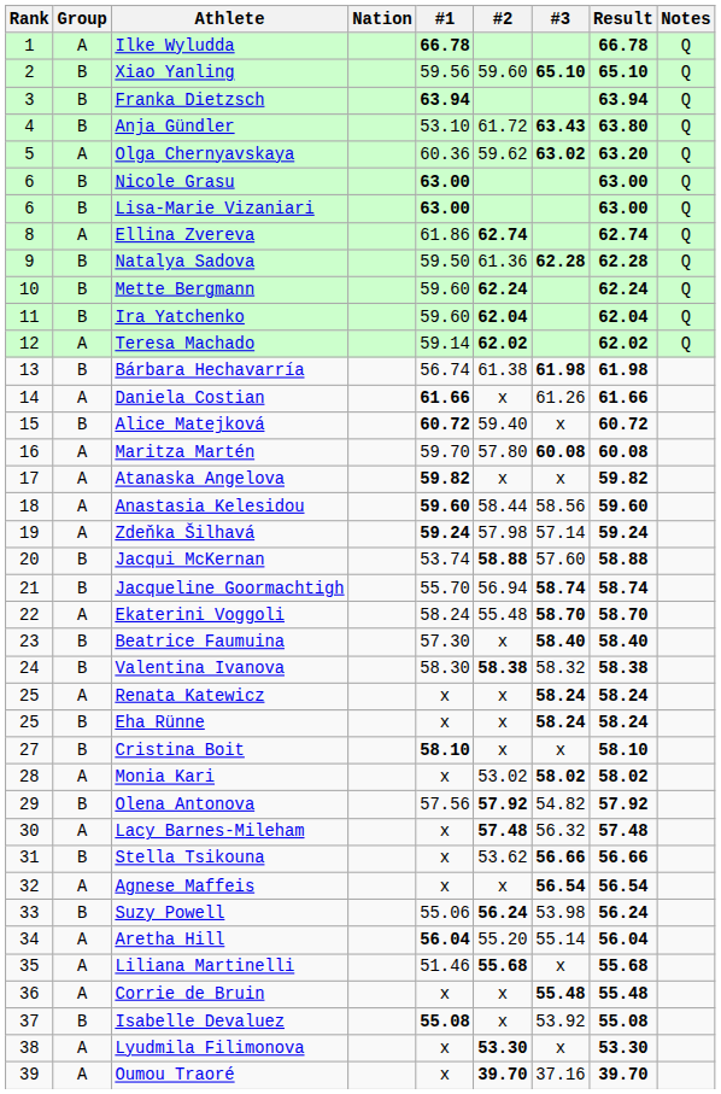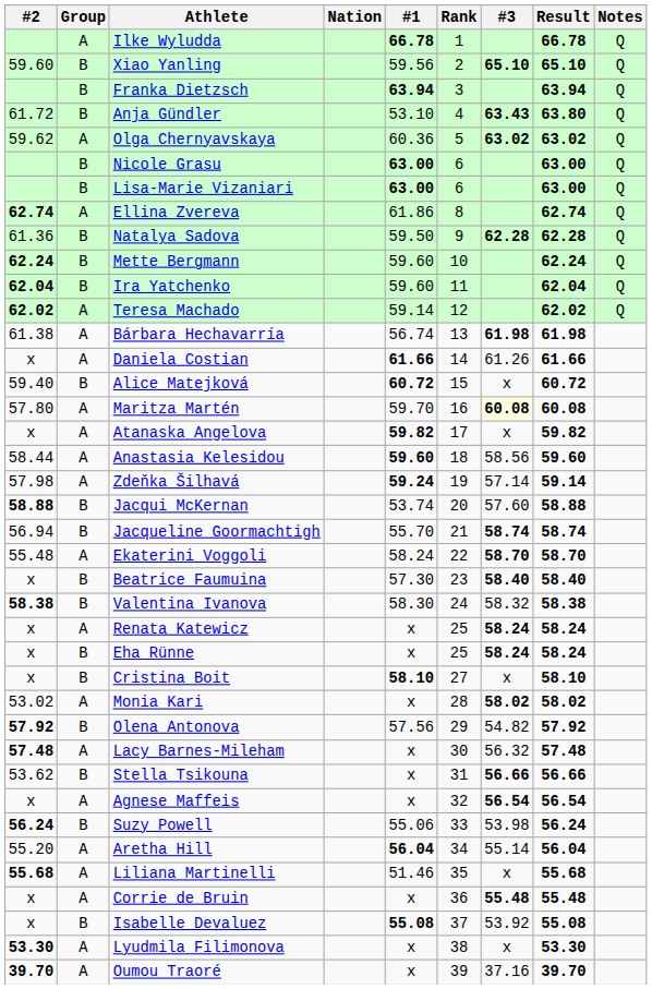 <table class="wikitable sortable" style="text-align:center">
 <tr>
-<th>Rank</th>
+<th>#2</th>
 <th>Group</th>
 <th>Athlete</th>
 <th>Nation</th>
 <th>#1</th>
-<th>#2</th>
+<th>Rank</th>
 <th>#3</th>
 <th>Result</th>
 <th>Notes</th>
 </tr>
 <tr bgcolor=ccffcc>
-<td>1</td>
+<td></td>
 <td>A</td>
 <td align=left><a href='#'>Ilke Wyludda</a></td>
 <td align=left></td>
 <td><strong>66.78</strong></td>
-<td></td>
+<td>1</td>
 <td></td>
 <td><strong>66.78</strong></td>
 <td>Q</td>
 </tr>
 <tr bgcolor=ccffcc>
-<td>2</td>
+<td>59.60</td>
 <td>B</td>
 <td align=left><a href='#'>Xiao Yanling</a></td>
 <td align=left></td>
 <td>59.56</td>
-<td>59.60</td>
+<td>2</td>
 <td><strong>65.10</strong></td>
 <td><strong>65.10</strong></td>
 <td>Q</td>
 </tr>
 <tr bgcolor=ccffcc>
-<td>3</td>
+<td></td>
 <td>B</td>
 <td align=left><a href='#'>Franka Dietzsch</a></td>
 <td align=left></td>
 <td><strong>63.94</strong></td>
-<td></td>
+<td>3</td>
 <td></td>
 <td><strong>63.94</strong></td>
 <td>Q</td>
 </tr>
 <tr bgcolor=ccffcc>
-<td>4</td>
+<td>61.72</td>
 <td>B</td>
 <td align=left><a href='#'>Anja Gündler</a></td>
 <td align=left></td>
 <td>53.10</td>
-<td>61.72</td>
+<td>4</td>
 <td><strong>63.43</strong></td>
 <td><strong>63.80</strong></td>
 <td>Q</td>
 </tr>
 <tr bgcolor=ccffcc>
-<td>5</td>
+<td>59.62</td>
 <td>A</td>
 <td align=left><a href='#'>Olga Chernyavskaya</a></td>
 <td align=left></td>
 <td>60.36</td>
-<td>59.62</td>
+<td>5</td>
 <td><strong>63.02</strong></td>
-<td><strong>63.20</strong></td>
+<td><strong>63.02</strong></td>
 <td>Q</td>
 </tr>
 <tr bgcolor=ccffcc>
-<td>6</td>
+<td></td>
 <td>B</td>
 <td align=left><a href='#'>Nicole Grasu</a></td>
 <td align=left></td>
 <td><strong>63.00</strong></td>
-<td></td>
+<td>6</td>
 <td></td>
 <td><strong>63.00</strong></td>
 <td>Q</td>
 </tr>
 <tr bgcolor=ccffcc>
-<td>6</td>
+<td></td>
 <td>B</td>
 <td align=left><a href='#'>Lisa-Marie Vizaniari</a></td>
 <td align=left></td>
 <td><strong>63.00</strong></td>
-<td></td>
+<td>6</td>
 <td></td>
 <td><strong>63.00</strong></td>
 <td>Q</td>
 </tr>
 <tr bgcolor=ccffcc>
-<td>8</td>
+<td><strong>62.74</strong></td>
 <td>A</td>
 <td align=left><a href='#'>Ellina Zvereva</a></td>
 <td align=left></td>
 <td>61.86</td>
-<td><strong>62.74</strong></td>
+<td>8</td>
 <td></td>
 <td><strong>62.74</strong></td>
 <td>Q</td>
 </tr>
 <tr bgcolor=ccffcc>
-<td>9</td>
+<td>61.36</td>
 <td>B</td>
 <td align=left><a href='#'>Natalya Sadova</a></td>
 <td align=left></td>
 <td>59.50</td>
-<td>61.36</td>
+<td>9</td>
 <td><strong>62.28</strong></td>
 <td><strong>62.28</strong></td>
 <td>Q</td>
 </tr>
 <tr bgcolor=ccffcc>
-<td>10</td>
+<td><strong>62.24</strong></td>
 <td>B</td>
 <td align=left><a href='#'>Mette Bergmann</a></td>
 <td align=left></td>
 <td>59.60</td>
-<td><strong>62.24</strong></td>
+<td>10</td>
 <td></td>
 <td><strong>62.24</strong></td>
 <td>Q</td>
 </tr>
 <tr bgcolor=ccffcc>
-<td>11</td>
+<td><strong>62.04</strong></td>
 <td>B</td>
 <td align=left><a href='#'>Ira Yatchenko</a></td>
 <td align=left></td>
 <td>59.60</td>
-<td><strong>62.04</strong></td>
+<td>11</td>
 <td></td>
 <td><strong>62.04</strong></td>
 <td>Q</td>
 </tr>
 <tr bgcolor=ccffcc>
-<td>12</td>
+<td><strong>62.02</strong></td>
 <td>A</td>
 <td align=left><a href='#'>Teresa Machado</a></td>
 <td align=left></td>
 <td>59.14</td>
-<td><strong>62.02</strong></td>
+<td>12</td>
 <td></td>
 <td><strong>62.02</strong></td>
 <td>Q</td>
 </tr>
 <tr>
-<td>13</td>
-<td>B</td>
+<td>61.38</td>
+<td>A</td>
 <td align=left><a href='#'>Bárbara Hechavarría</a></td>
 <td align=left></td>
 <td>56.74</td>
-<td>61.38</td>
+<td>13</td>
 <td><strong>61.98</strong></td>
 <td><strong>61.98</strong></td>
 <td></td>
 </tr>
 <tr>
-<td>14</td>
+<td>x</td>
 <td>A</td>
 <td align=left><a href='#'>Daniela Costian</a></td>
 <td align=left></td>
 <td><strong>61.66</strong></td>
-<td>x</td>
+<td>14</td>
 <td>61.26</td>
 <td><strong>61.66</strong></td>
 <td></td>
 </tr>
 <tr>
-<td>15</td>
+<td>59.40</td>
 <td>B</td>
 <td align=left><a href='#'>Alice Matejková</a></td>
 <td align=left></td>
 <td><strong>60.72</strong></td>
-<td>59.40</td>
+<td>15</td>
 <td>x</td>
 <td><strong>60.72</strong></td>
 <td></td>
 </tr>
 <tr>
-<td>16</td>
+<td>57.80</td>
 <td>A</td>
 <td align=left><a href='#'>Maritza Martén</a></td>
 <td align=left></td>
 <td>59.70</td>
-<td>57.80</td>
-<td><strong>60.08</strong></td>
+<td>16</td>
+<td style="background: lightyellow;"><strong>60.08</strong></td>
 <td><strong>60.08</strong></td>
 <td></td>
 </tr>
 <tr>
-<td>17</td>
+<td>x</td>
 <td>A</td>
 <td align=left><a href='#'>Atanaska Angelova</a></td>
 <td align=left></td>
 <td><strong>59.82</strong></td>
-<td>x</td>
+<td>17</td>
 <td>x</td>
 <td><strong>59.82</strong></td>
 <td></td>
 </tr>
 <tr>
-<td>18</td>
+<td>58.44</td>
 <td>A</td>
 <td align=left><a href='#'>Anastasia Kelesidou</a></td>
 <td align=left></td>
 <td><strong>59.60</strong></td>
-<td>58.44</td>
+<td>18</td>
 <td>58.56</td>
 <td><strong>59.60</strong></td>
 <td></td>
 </tr>
 <tr>
-<td>19</td>
+<td>57.98</td>
 <td>A</td>
 <td align=left><a href='#'>Zdeňka Šilhavá</a></td>
 <td align=left></td>
 <td><strong>59.24</strong></td>
-<td>57.98</td>
+<td>19</td>
 <td>57.14</td>
-<td><strong>59.24</strong></td>
+<td><strong>59.14</strong></td>
 <td></td>
 </tr>
 <tr>
-<td>20</td>
+<td><strong>58.88</strong></td>
 <td>B</td>
 <td align=left><a href='#'>Jacqui McKernan</a></td>
 <td align=left></td>
 <td>53.74</td>
-<td><strong>58.88</strong></td>
+<td>20</td>
 <td>57.60</td>
 <td><strong>58.88</strong></td>
 <td></td>
 </tr>
 <tr>
-<td>21</td>
+<td>56.94</td>
 <td>B</td>
 <td align=left><a href='#'>Jacqueline Goormachtigh</a></td>
 <td align=left></td>
 <td>55.70</td>
-<td>56.94</td>
+<td>21</td>
 <td><strong>58.74</strong></td>
 <td><strong>58.74</strong></td>
 <td></td>
 </tr>
 <tr>
-<td>22</td>
+<td>55.48</td>
 <td>A</td>
 <td align=left><a href='#'>Ekaterini Voggoli</a></td>
 <td align=left></td>
 <td>58.24</td>
-<td>55.48</td>
+<td>22</td>
 <td><strong>58.70</strong></td>
 <td><strong>58.70</strong></td>
 <td></td>
 </tr>
 <tr>
-<td>23</td>
+<td>x</td>
 <td>B</td>
 <td align=left><a href='#'>Beatrice Faumuina</a></td>
 <td align=left></td>
 <td>57.30</td>
-<td>x</td>
+<td>23</td>
 <td><strong>58.40</strong></td>
 <td><strong>58.40</strong></td>
 <td></td>
 </tr>
 <tr>
-<td>24</td>
+<td><strong>58.38</strong></td>
 <td>B</td>
 <td align=left><a href='#'>Valentina Ivanova</a></td>
 <td align=left></td>
 <td>58.30</td>
-<td><strong>58.38</strong></td>
+<td>24</td>
 <td>58.32</td>
 <td><strong>58.38</strong></td>
 <td></td>
 </tr>
 <tr>
-<td>25</td>
+<td>x</td>
 <td>A</td>
 <td align=left><a href='#'>Renata Katewicz</a></td>
 <td align=left></td>
 <td>x</td>
-<td>x</td>
+<td>25</td>
 <td><strong>58.24</strong></td>
 <td><strong>58.24</strong></td>
 <td></td>
 </tr>
 <tr>
-<td>25</td>
+<td>x</td>
 <td>B</td>
 <td align=left><a href='#'>Eha Rünne</a></td>
 <td align=left></td>
 <td>x</td>
-<td>x</td>
+<td>25</td>
 <td><strong>58.24</strong></td>
 <td><strong>58.24</strong></td>
 <td></td>
 </tr>
 <tr>
-<td>27</td>
+<td>x</td>
 <td>B</td>
 <td align=left><a href='#'>Cristina Boit</a></td>
 <td align=left></td>
 <td><strong>58.10</strong></td>
-<td>x</td>
+<td>27</td>
 <td>x</td>
 <td><strong>58.10</strong></td>
 <td></td>
 </tr>
 <tr>
-<td>28</td>
+<td>53.02</td>
 <td>A</td>
 <td align=left><a href='#'>Monia Kari</a></td>
 <td align=left></td>
 <td>x</td>
-<td>53.02</td>
+<td>28</td>
 <td><strong>58.02</strong></td>
 <td><strong>58.02</strong></td>
 <td></td>
 </tr>
 <tr>
-<td>29</td>
+<td><strong>57.92</strong></td>
 <td>B</td>
 <td align=left><a href='#'>Olena Antonova</a></td>
 <td align=left></td>
 <td>57.56</td>
-<td><strong>57.92</strong></td>
+<td>29</td>
 <td>54.82</td>
 <td><strong>57.92</strong></td>
 <td></td>
 </tr>
 <tr>
-<td>30</td>
+<td><strong>57.48</strong></td>
 <td>A</td>
 <td align=left><a href='#'>Lacy Barnes-Mileham</a></td>
 <td align=left></td>
 <td>x</td>
-<td><strong>57.48</strong></td>
+<td>30</td>
 <td>56.32</td>
 <td><strong>57.48</strong></td>
 <td></td>
 </tr>
 <tr>
-<td>31</td>
+<td>53.62</td>
 <td>B</td>
 <td align=left><a href='#'>Stella Tsikouna</a></td>
 <td align=left></td>
 <td>x</td>
-<td>53.62</td>
+<td>31</td>
 <td><strong>56.66</strong></td>
 <td><strong>56.66</strong></td>
 <td></td>
 </tr>
 <tr>
-<td>32</td>
+<td>x</td>
 <td>A</td>
 <td align=left><a href='#'>Agnese Maffeis</a></td>
 <td align=left></td>
 <td>x</td>
-<td>x</td>
+<td>32</td>
 <td><strong>56.54</strong></td>
 <td><strong>56.54</strong></td>
 <td></td>
 </tr>
 <tr>
-<td>33</td>
+<td><strong>56.24</strong></td>
 <td>B</td>
 <td align=left><a href='#'>Suzy Powell</a></td>
 <td align=left></td>
 <td>55.06</td>
-<td><strong>56.24</strong></td>
+<td>33</td>
 <td>53.98</td>
 <td><strong>56.24</strong></td>
 <td></td>
 </tr>
 <tr>
-<td>34</td>
+<td>55.20</td>
 <td>A</td>
 <td align=left><a href='#'>Aretha Hill</a></td>
 <td align=left></td>
 <td><strong>56.04</strong></td>
-<td>55.20</td>
+<td>34</td>
 <td>55.14</td>
 <td><strong>56.04</strong></td>
 <td></td>
 </tr>
 <tr>
-<td>35</td>
+<td><strong>55.68</strong></td>
 <td>A</td>
 <td align=left><a href='#'>Liliana Martinelli</a></td>
 <td align=left></td>
 <td>51.46</td>
-<td><strong>55.68</strong></td>
+<td>35</td>
 <td>x</td>
 <td><strong>55.68</strong></td>
 <td></td>
 </tr>
 <tr>
-<td>36</td>
+<td>x</td>
 <td>A</td>
 <td align=left><a href='#'>Corrie de Bruin</a></td>
 <td align=left></td>
 <td>x</td>
-<td>x</td>
+<td>36</td>
 <td><strong>55.48</strong></td>
 <td><strong>55.48</strong></td>
 <td></td>
 </tr>
 <tr>
-<td>37</td>
+<td>x</td>
 <td>B</td>
 <td align=left><a href='#'>Isabelle Devaluez</a></td>
 <td align=left></td>
 <td><strong>55.08</strong></td>
-<td>x</td>
+<td>37</td>
 <td>53.92</td>
 <td><strong>55.08</strong></td>
 <td></td>
 </tr>
 <tr>
-<td>38</td>
+<td><strong>53.30</strong></td>
 <td>A</td>
 <td align=left><a href='#'>Lyudmila Filimonova</a></td>
 <td align=left></td>
 <td>x</td>
-<td><strong>53.30</strong></td>
+<td>38</td>
 <td>x</td>
 <td><strong>53.30</strong></td>
 <td></td>
 </tr>
 <tr>
-<td>39</td>
+<td><strong>39.70</strong></td>
 <td>A</td>
 <td align=left><a href='#'>Oumou Traoré</a></td>
 <td align=left></td>
 <td>x</td>
-<td><strong>39.70</strong></td>
+<td>39</td>
 <td>37.16</td>
 <td><strong>39.70</strong></td>
 <td></td>
 </tr>
 </table>
